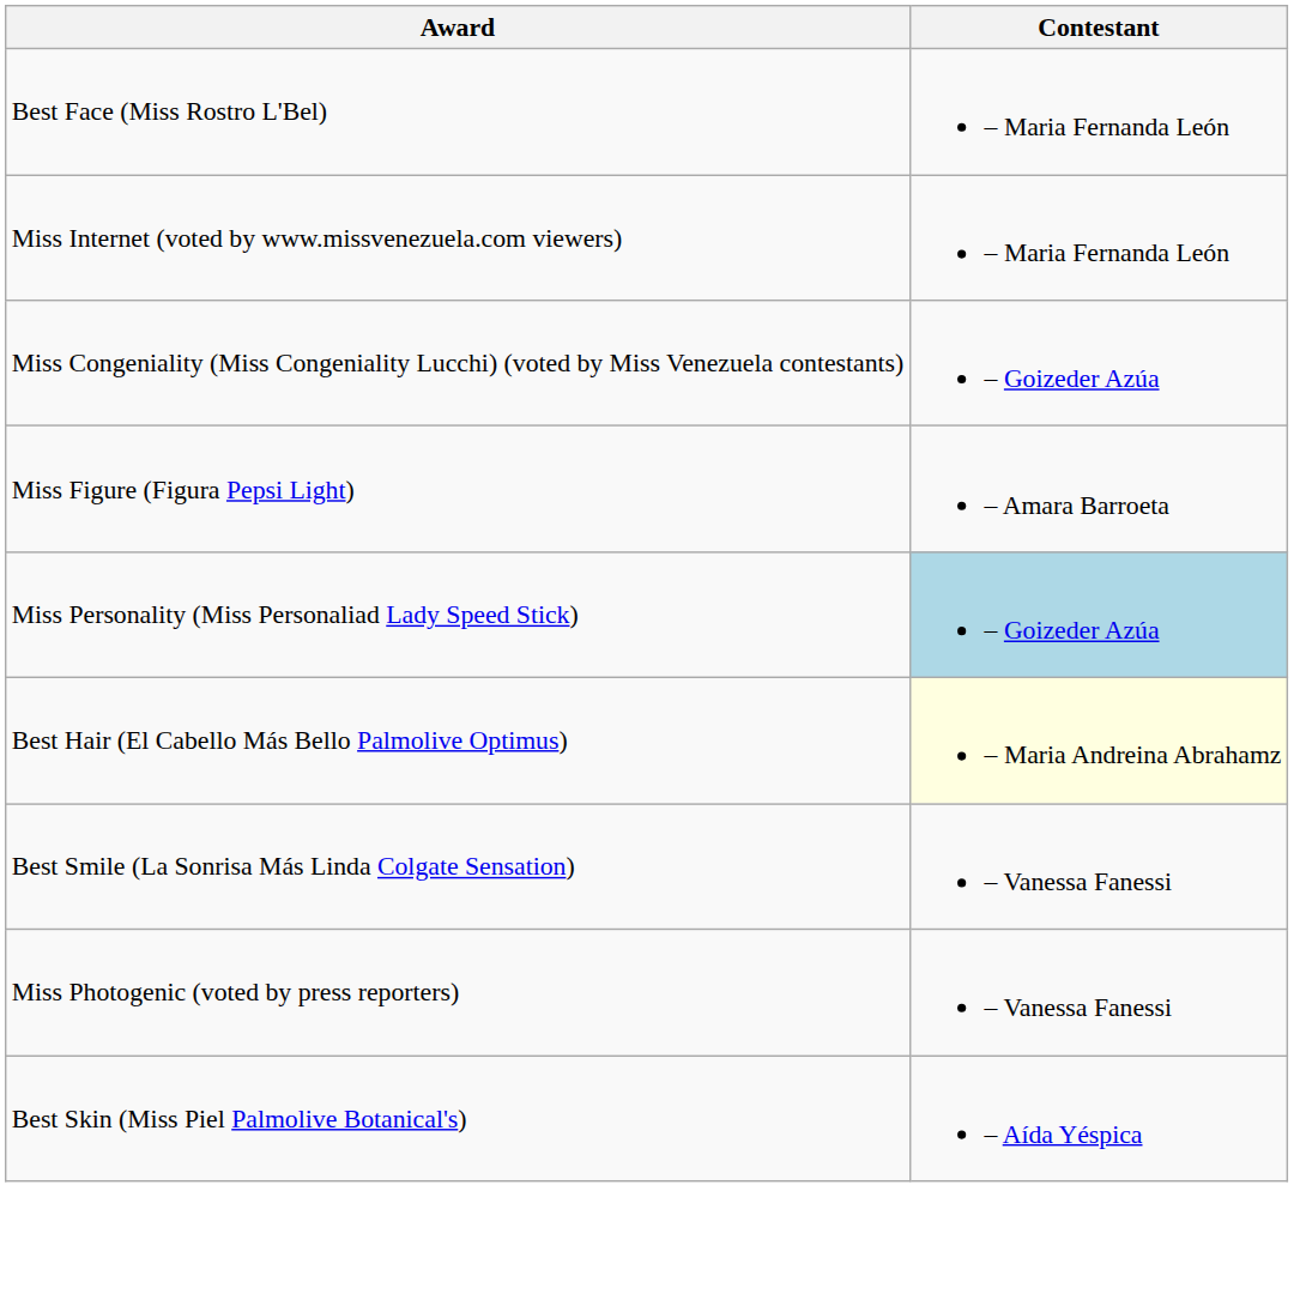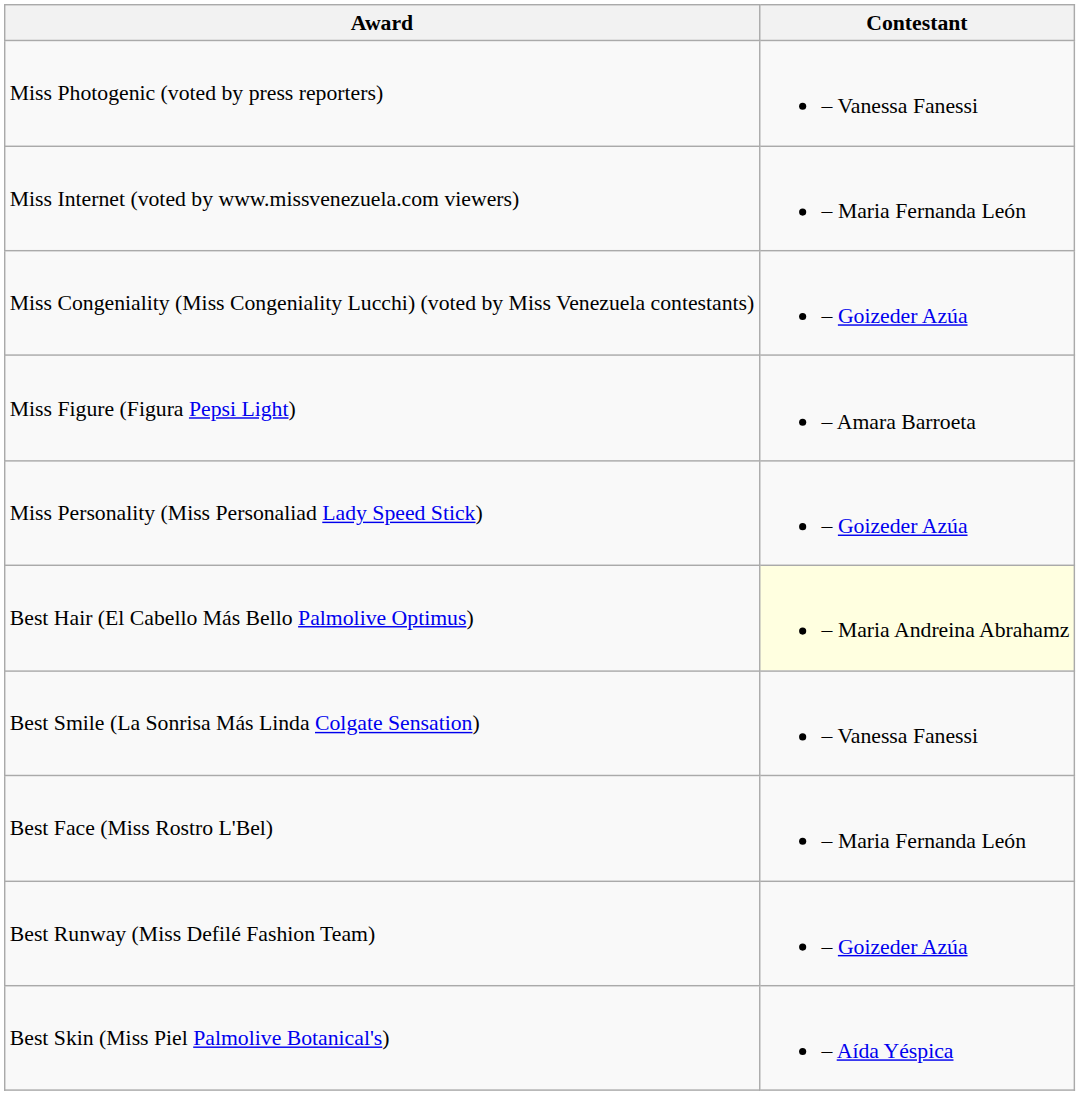 <table class="wikitable sortable" style="font-size: 95%;">
 <tr>
 <th>Award</th>
 <th>Contestant</th>
 </tr>
 <tr>
-<td>Best Face (Miss Rostro L'Bel)</td>
-<td><br><ul><li> – Maria Fernanda León</li></ul></td>
+<td>Miss Photogenic (voted by press reporters)</td>
+<td><br><ul><li> – Vanessa Fanessi</li></ul></td>
 </tr>
 <tr>
 <td>Miss Internet (voted by www.missvenezuela.com viewers)</td>
 <td><br><ul><li> – Maria Fernanda León</li></ul></td>
 </tr>
 <tr>
 <td>Miss Congeniality (Miss Congeniality Lucchi) (voted by Miss Venezuela contestants)</td>
 <td><br><ul><li> – <a href='#'>Goizeder Azúa</a></li></ul></td>
 </tr>
 <tr>
 <td>Miss Figure (Figura <a href='#'>Pepsi Light</a>)</td>
 <td><br><ul><li> – Amara Barroeta</li></ul></td>
 </tr>
 <tr>
 <td>Miss Personality (Miss Personaliad <a href='#'>Lady Speed Stick</a>)</td>
-<td style="background: lightblue;"><br><ul><li> – <a href='#'>Goizeder Azúa</a></li></ul></td>
+<td><br><ul><li> – <a href='#'>Goizeder Azúa</a></li></ul></td>
 </tr>
 <tr>
 <td>Best Hair (El Cabello Más Bello <a href='#'>Palmolive Optimus</a>)</td>
 <td style="background: lightyellow;"><br><ul><li> – Maria Andreina Abrahamz</li></ul></td>
 </tr>
 <tr>
 <td>Best Smile (La Sonrisa Más Linda <a href='#'>Colgate Sensation</a>)</td>
 <td><br><ul><li> – Vanessa Fanessi</li></ul></td>
 </tr>
 <tr>
-<td>Miss Photogenic (voted by press reporters)</td>
-<td><br><ul><li> – Vanessa Fanessi</li></ul></td>
+<td>Best Face (Miss Rostro L'Bel)</td>
+<td><br><ul><li> – Maria Fernanda León</li></ul></td>
+</tr>
+<tr>
+<td>Best Runway (Miss Defilé Fashion Team)</td>
+<td><br><ul><li> – <a href='#'>Goizeder Azúa</a></li></ul></td>
 </tr>
 <tr>
 <td>Best Skin (Miss Piel <a href='#'>Palmolive Botanical's</a>)</td>
 <td><br><ul><li> – <a href='#'>Aída Yéspica</a></li></ul></td>
 </tr>
 </table>
